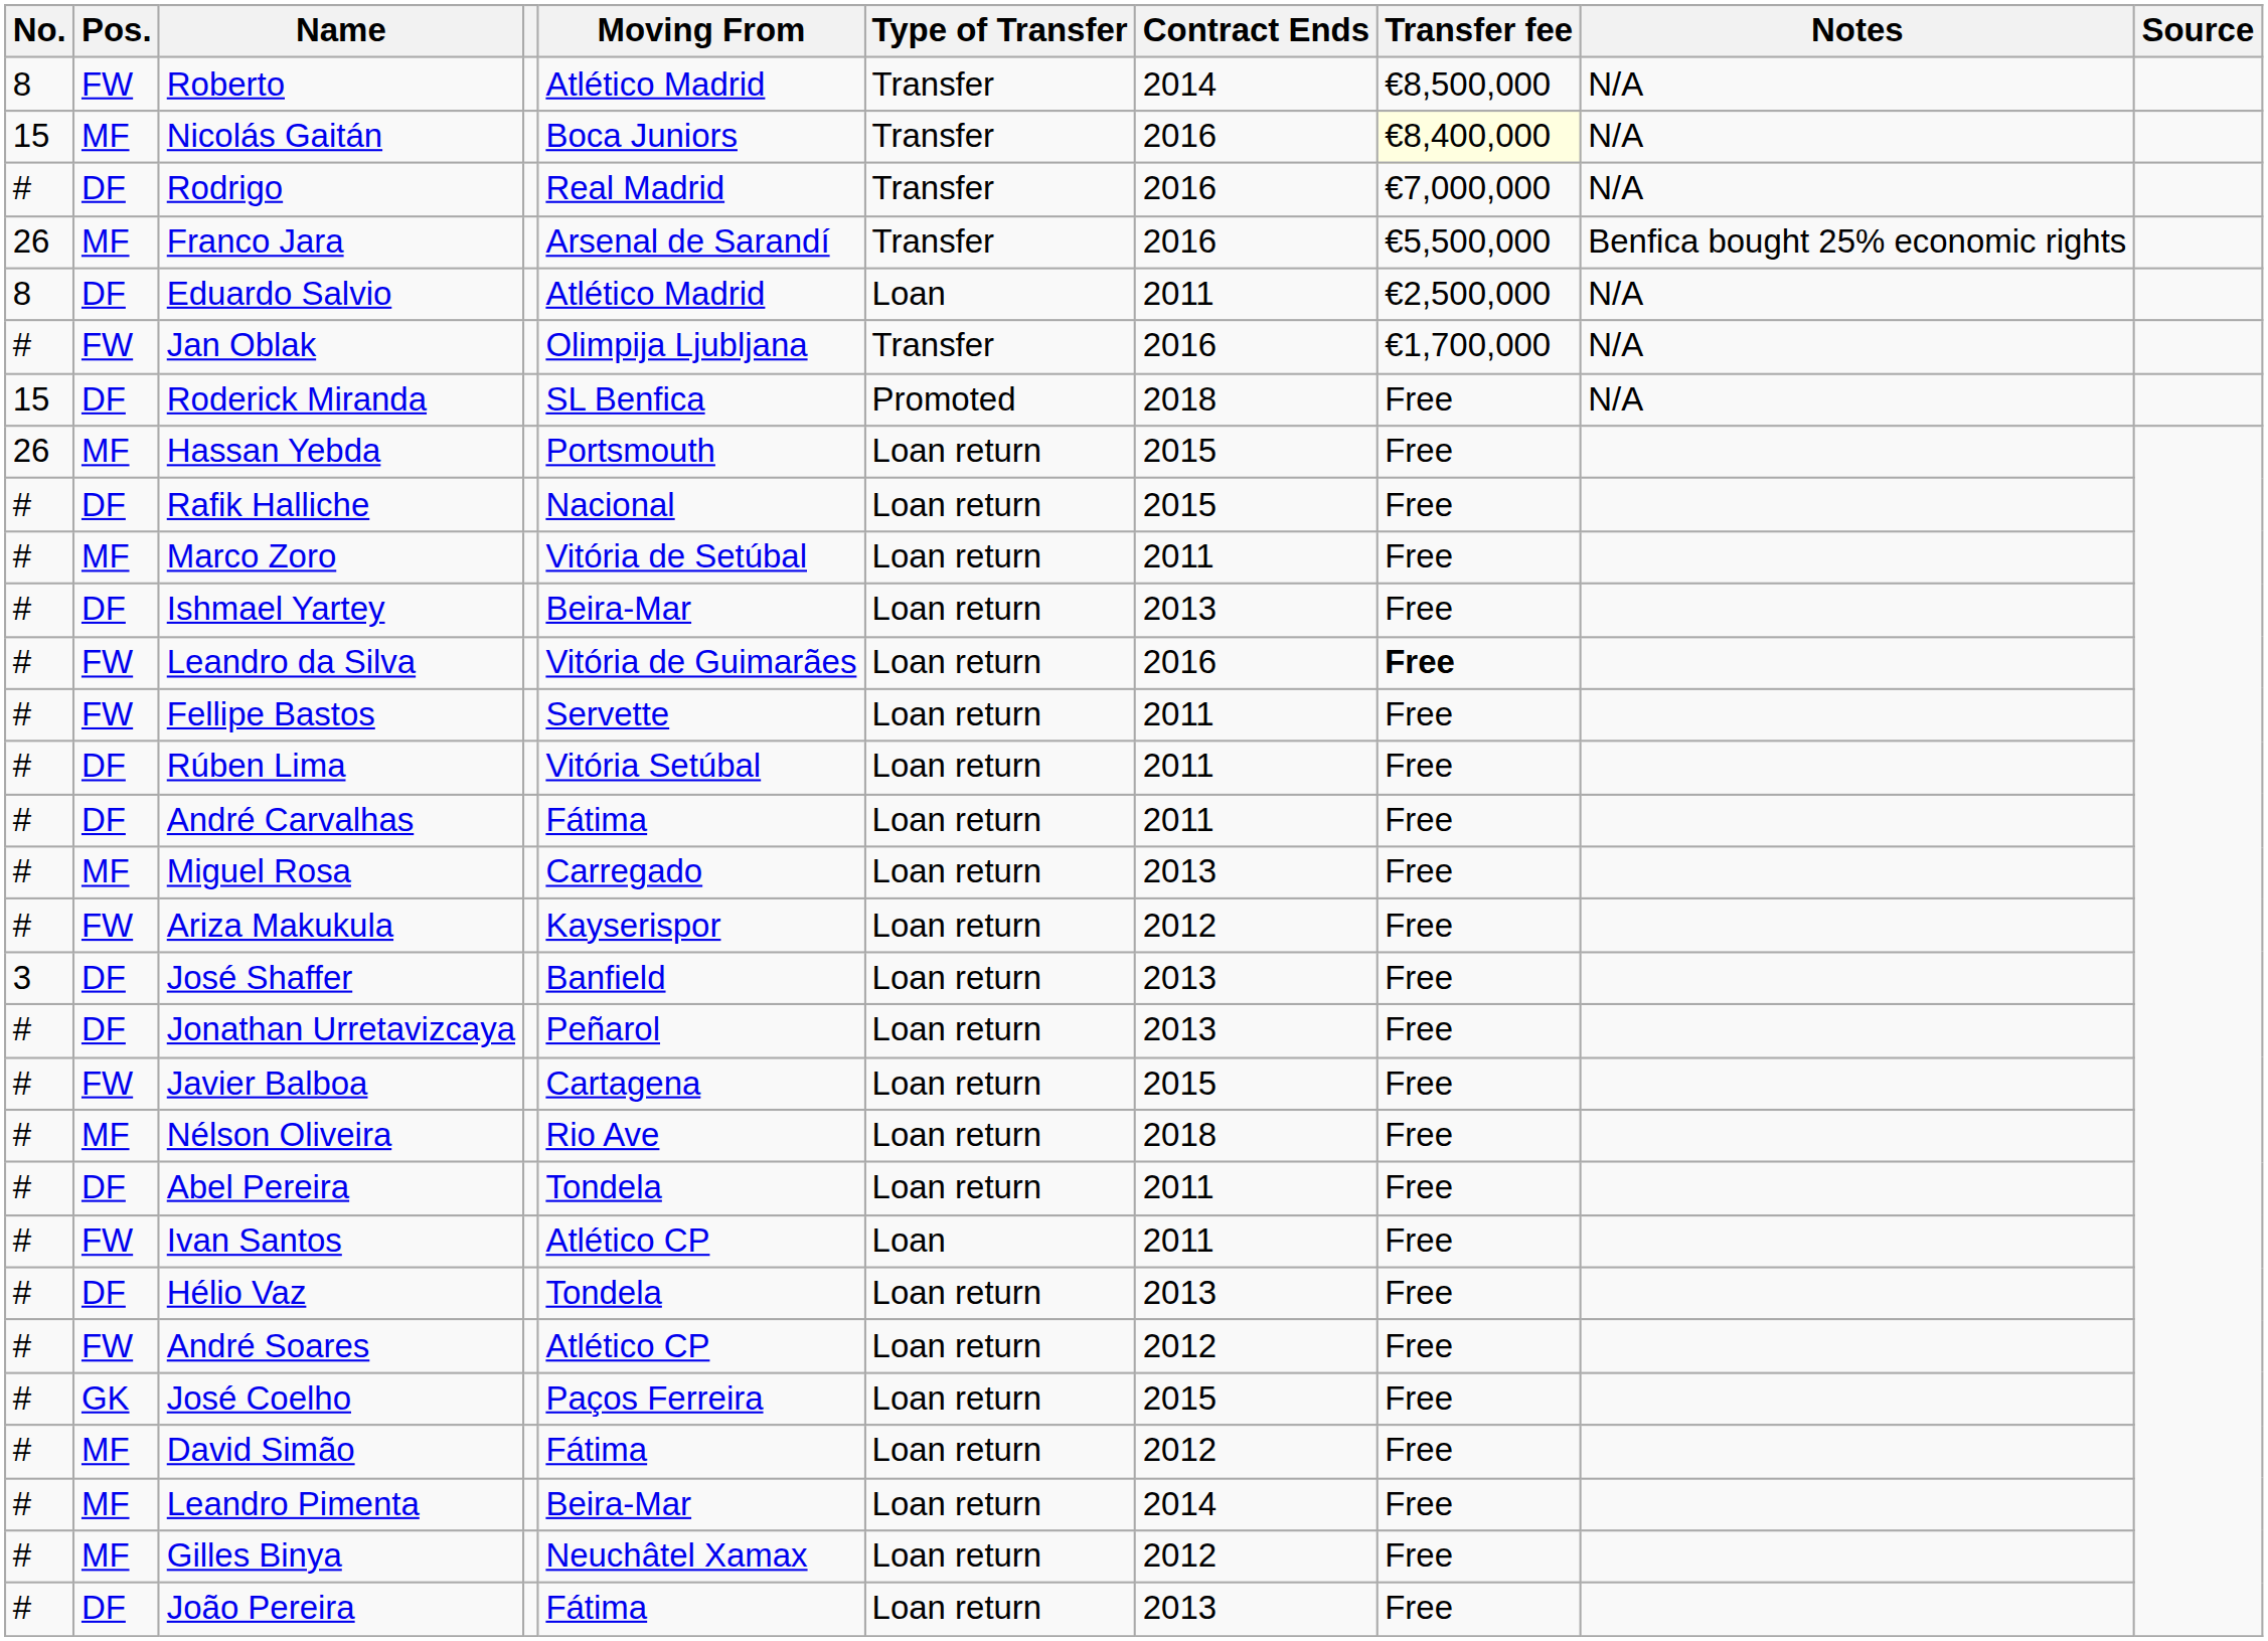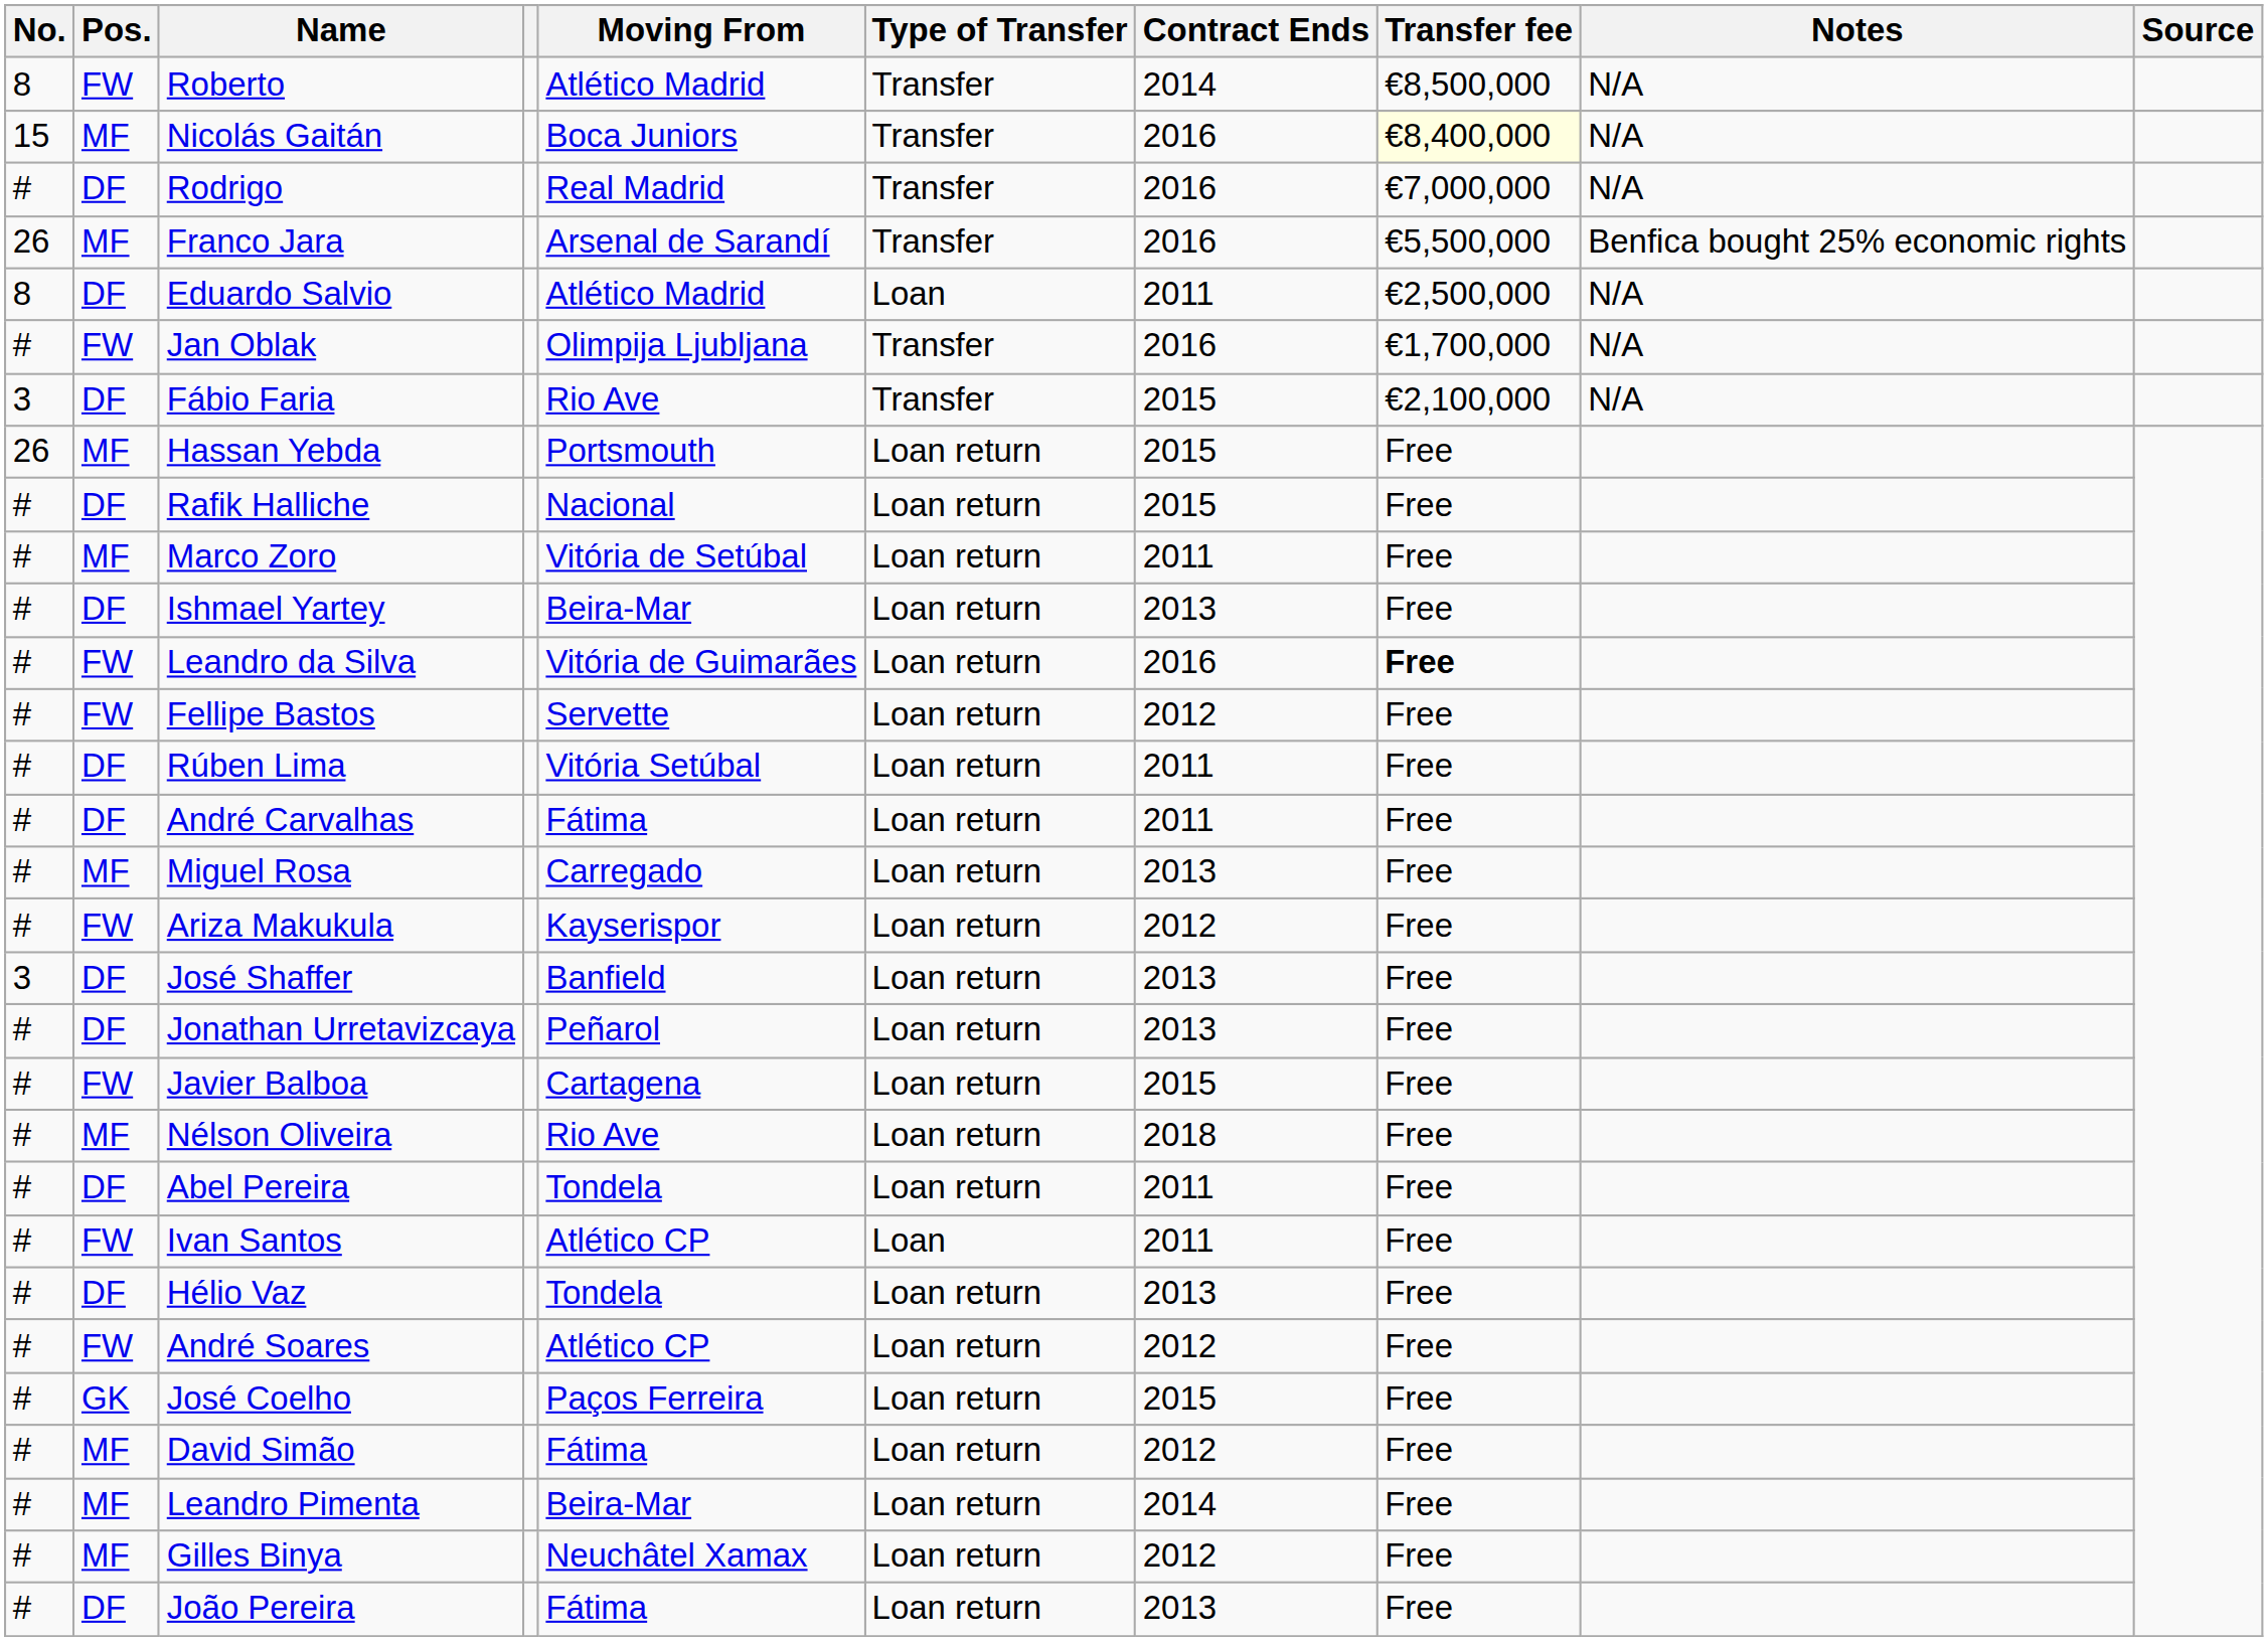 <table class="wikitable sortable">
 <tr>
 <th>No.</th>
 <th>Pos.</th>
 <th>Name</th>
 <th></th>
 <th>Moving From</th>
 <th>Type of Transfer</th>
 <th>Contract Ends</th>
 <th>Transfer fee</th>
 <th>Notes</th>
 <th>Source</th>
 </tr>
 <tr>
 <td>8</td>
 <td><a href='#'>FW</a></td>
 <td> <a href='#'>Roberto</a></td>
 <td></td>
 <td> <a href='#'>Atlético Madrid</a></td>
 <td>Transfer</td>
 <td>2014</td>
 <td>€8,500,000</td>
 <td>N/A</td>
 <td></td>
 </tr>
 <tr>
 <td>15</td>
 <td><a href='#'>MF</a></td>
 <td> <a href='#'>Nicolás Gaitán</a></td>
 <td></td>
 <td> <a href='#'>Boca Juniors</a></td>
 <td>Transfer</td>
 <td>2016</td>
 <td style="background: lightyellow;">€8,400,000</td>
 <td>N/A</td>
 <td></td>
 </tr>
 <tr>
 <td>#</td>
 <td><a href='#'>DF</a></td>
 <td> <a href='#'>Rodrigo</a></td>
 <td></td>
 <td> <a href='#'>Real Madrid</a></td>
 <td>Transfer</td>
 <td>2016</td>
 <td>€7,000,000</td>
 <td>N/A</td>
 <td></td>
 </tr>
 <tr>
 <td>26</td>
 <td><a href='#'>MF</a></td>
 <td> <a href='#'>Franco Jara</a></td>
 <td></td>
 <td> <a href='#'>Arsenal de Sarandí</a></td>
 <td>Transfer</td>
 <td>2016</td>
 <td>€5,500,000</td>
 <td>Benfica bought 25% economic rights</td>
 <td></td>
 </tr>
 <tr>
 <td>8</td>
 <td><a href='#'>DF</a></td>
 <td> <a href='#'>Eduardo Salvio</a></td>
 <td></td>
 <td> <a href='#'>Atlético Madrid</a></td>
 <td>Loan</td>
 <td>2011</td>
 <td>€2,500,000</td>
 <td>N/A</td>
 <td></td>
 </tr>
 <tr>
 <td>#</td>
 <td><a href='#'>FW</a></td>
 <td> <a href='#'>Jan Oblak</a></td>
 <td></td>
 <td> <a href='#'>Olimpija Ljubljana</a></td>
 <td>Transfer</td>
 <td>2016</td>
 <td>€1,700,000</td>
 <td>N/A</td>
 <td></td>
 </tr>
 <tr>
-<td>15</td>
+<td>3</td>
 <td><a href='#'>DF</a></td>
-<td> <a href='#'>Roderick Miranda</a></td>
+<td> <a href='#'>Fábio Faria</a></td>
 <td></td>
-<td> <a href='#'>SL Benfica</a></td>
-<td>Promoted</td>
-<td>2018</td>
-<td>Free</td>
+<td> <a href='#'>Rio Ave</a></td>
+<td>Transfer</td>
+<td>2015</td>
+<td>€2,100,000</td>
 <td>N/A</td>
 <td></td>
 </tr>
 <tr>
 <td>26</td>
 <td><a href='#'>MF</a></td>
 <td> <a href='#'>Hassan Yebda</a></td>
 <td></td>
 <td> <a href='#'>Portsmouth</a></td>
 <td>Loan return</td>
 <td>2015</td>
 <td>Free</td>
 <td></td>
 </tr>
 <tr>
 <td>#</td>
 <td><a href='#'>DF</a></td>
 <td> <a href='#'>Rafik Halliche</a></td>
 <td></td>
 <td> <a href='#'>Nacional</a></td>
 <td>Loan return</td>
 <td>2015</td>
 <td>Free</td>
 <td></td>
 </tr>
 <tr>
 <td>#</td>
 <td><a href='#'>MF</a></td>
 <td> <a href='#'>Marco Zoro</a></td>
 <td></td>
 <td> <a href='#'>Vitória de Setúbal</a></td>
 <td>Loan return</td>
 <td>2011</td>
 <td>Free</td>
 <td></td>
 </tr>
 <tr>
 <td>#</td>
 <td><a href='#'>DF</a></td>
 <td> <a href='#'>Ishmael Yartey</a></td>
 <td></td>
 <td> <a href='#'>Beira-Mar</a></td>
 <td>Loan return</td>
 <td>2013</td>
 <td>Free</td>
 <td></td>
 </tr>
 <tr>
 <td>#</td>
 <td><a href='#'>FW</a></td>
 <td> <a href='#'>Leandro da Silva</a></td>
 <td></td>
 <td> <a href='#'>Vitória de Guimarães</a></td>
 <td>Loan return</td>
 <td>2016</td>
 <td><strong>Free</strong></td>
 <td></td>
 </tr>
 <tr>
 <td>#</td>
 <td><a href='#'>FW</a></td>
 <td> <a href='#'>Fellipe Bastos</a></td>
 <td></td>
 <td> <a href='#'>Servette</a></td>
 <td>Loan return</td>
-<td>2011</td>
+<td>2012</td>
 <td>Free</td>
 <td></td>
 </tr>
 <tr>
 <td>#</td>
 <td><a href='#'>DF</a></td>
 <td> <a href='#'>Rúben Lima</a></td>
 <td></td>
 <td> <a href='#'>Vitória Setúbal</a></td>
 <td>Loan return</td>
 <td>2011</td>
 <td>Free</td>
 <td></td>
 </tr>
 <tr>
 <td>#</td>
 <td><a href='#'>DF</a></td>
 <td> <a href='#'>André Carvalhas</a></td>
 <td></td>
 <td> <a href='#'>Fátima</a></td>
 <td>Loan return</td>
 <td>2011</td>
 <td>Free</td>
 <td></td>
 </tr>
 <tr>
 <td>#</td>
 <td><a href='#'>MF</a></td>
 <td> <a href='#'>Miguel Rosa</a></td>
 <td></td>
 <td> <a href='#'>Carregado</a></td>
 <td>Loan return</td>
 <td>2013</td>
 <td>Free</td>
 <td></td>
 </tr>
 <tr>
 <td>#</td>
 <td><a href='#'>FW</a></td>
 <td> <a href='#'>Ariza Makukula</a></td>
 <td></td>
 <td> <a href='#'>Kayserispor</a></td>
 <td>Loan return</td>
 <td>2012</td>
 <td>Free</td>
 <td></td>
 </tr>
 <tr>
 <td>3</td>
 <td><a href='#'>DF</a></td>
 <td> <a href='#'>José Shaffer</a></td>
 <td></td>
 <td> <a href='#'>Banfield</a></td>
 <td>Loan return</td>
 <td>2013</td>
 <td>Free</td>
 <td></td>
 </tr>
 <tr>
 <td>#</td>
 <td><a href='#'>DF</a></td>
 <td> <a href='#'>Jonathan Urretavizcaya</a></td>
 <td></td>
 <td> <a href='#'>Peñarol</a></td>
 <td>Loan return</td>
 <td>2013</td>
 <td>Free</td>
 <td></td>
 </tr>
 <tr>
 <td>#</td>
 <td><a href='#'>FW</a></td>
 <td> <a href='#'>Javier Balboa</a></td>
 <td></td>
 <td> <a href='#'>Cartagena</a></td>
 <td>Loan return</td>
 <td>2015</td>
 <td>Free</td>
 <td></td>
 </tr>
 <tr>
 <td>#</td>
 <td><a href='#'>MF</a></td>
 <td> <a href='#'>Nélson Oliveira</a></td>
 <td></td>
 <td> <a href='#'>Rio Ave</a></td>
 <td>Loan return</td>
 <td>2018</td>
 <td>Free</td>
 <td></td>
 </tr>
 <tr>
 <td>#</td>
 <td><a href='#'>DF</a></td>
 <td> <a href='#'>Abel Pereira</a></td>
 <td></td>
 <td> <a href='#'>Tondela</a></td>
 <td>Loan return</td>
 <td>2011</td>
 <td>Free</td>
 <td></td>
 </tr>
 <tr>
 <td>#</td>
 <td><a href='#'>FW</a></td>
 <td> <a href='#'>Ivan Santos</a></td>
 <td></td>
 <td> <a href='#'>Atlético CP</a></td>
 <td>Loan</td>
 <td>2011</td>
 <td>Free</td>
 <td></td>
 </tr>
 <tr>
 <td>#</td>
 <td><a href='#'>DF</a></td>
 <td> <a href='#'>Hélio Vaz</a></td>
 <td></td>
 <td> <a href='#'>Tondela</a></td>
 <td>Loan return</td>
 <td>2013</td>
 <td>Free</td>
 <td></td>
 </tr>
 <tr>
 <td>#</td>
 <td><a href='#'>FW</a></td>
 <td> <a href='#'>André Soares</a></td>
 <td></td>
 <td> <a href='#'>Atlético CP</a></td>
 <td>Loan return</td>
 <td>2012</td>
 <td>Free</td>
 <td></td>
 </tr>
 <tr>
 <td>#</td>
 <td><a href='#'>GK</a></td>
 <td> <a href='#'>José Coelho</a></td>
 <td></td>
 <td> <a href='#'>Paços Ferreira</a></td>
 <td>Loan return</td>
 <td>2015</td>
 <td>Free</td>
 <td></td>
 </tr>
 <tr>
 <td>#</td>
 <td><a href='#'>MF</a></td>
 <td> <a href='#'>David Simão</a></td>
 <td></td>
 <td> <a href='#'>Fátima</a></td>
 <td>Loan return</td>
 <td>2012</td>
 <td>Free</td>
 <td></td>
 </tr>
 <tr>
 <td>#</td>
 <td><a href='#'>MF</a></td>
 <td> <a href='#'>Leandro Pimenta</a></td>
 <td></td>
 <td> <a href='#'>Beira-Mar</a></td>
 <td>Loan return</td>
 <td>2014</td>
 <td>Free</td>
 <td></td>
 </tr>
 <tr>
 <td>#</td>
 <td><a href='#'>MF</a></td>
 <td> <a href='#'>Gilles Binya</a></td>
 <td></td>
 <td> <a href='#'>Neuchâtel Xamax</a></td>
 <td>Loan return</td>
 <td>2012</td>
 <td>Free</td>
 <td></td>
 </tr>
 <tr>
 <td>#</td>
 <td><a href='#'>DF</a></td>
 <td> <a href='#'>João Pereira</a></td>
 <td></td>
 <td> <a href='#'>Fátima</a></td>
 <td>Loan return</td>
 <td>2013</td>
 <td>Free</td>
 <td></td>
 </tr>
 </table>
